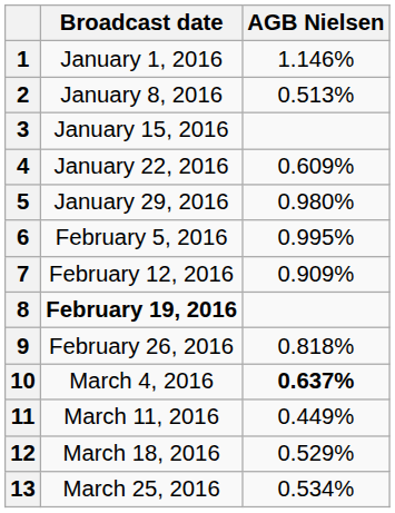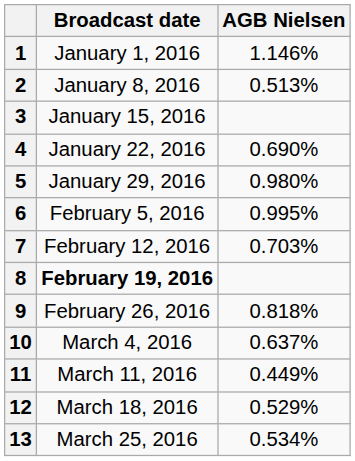 <table class="wikitable" style="text-align:center">
 <tr>
 <th></th>
 <th>Broadcast date</th>
 <th>AGB Nielsen</th>
 </tr>
 <tr>
 <th>1</th>
 <td>January 1, 2016</td>
 <td>1.146%</td>
 </tr>
 <tr>
 <th>2</th>
 <td>January 8, 2016</td>
 <td>0.513%</td>
 </tr>
 <tr>
 <th>3</th>
 <td>January 15, 2016</td>
 <td></td>
 </tr>
 <tr>
 <th>4</th>
 <td>January 22, 2016</td>
-<td>0.609%</td>
+<td>0.690%</td>
 </tr>
 <tr>
 <th>5</th>
 <td>January 29, 2016</td>
 <td>0.980%</td>
 </tr>
 <tr>
 <th>6</th>
 <td>February 5, 2016</td>
 <td>0.995%</td>
 </tr>
 <tr>
 <th>7</th>
 <td>February 12, 2016</td>
-<td>0.909%</td>
+<td>0.703%</td>
 </tr>
 <tr>
 <th>8</th>
 <td><strong>February 19, 2016</strong></td>
 <td></td>
 </tr>
 <tr>
 <th>9</th>
 <td>February 26, 2016</td>
 <td>0.818%</td>
 </tr>
 <tr>
 <th>10</th>
 <td>March 4, 2016</td>
-<td><strong>0.637%</strong></td>
+<td>0.637%</td>
 </tr>
 <tr>
 <th>11</th>
 <td>March 11, 2016</td>
 <td>0.449%</td>
 </tr>
 <tr>
 <th>12</th>
 <td>March 18, 2016</td>
 <td>0.529%</td>
 </tr>
 <tr>
 <th>13</th>
 <td>March 25, 2016</td>
 <td>0.534%</td>
 </tr>
 </table>
